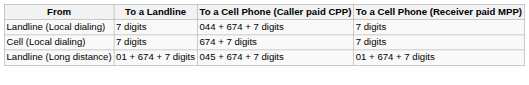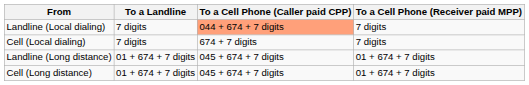 <table class="wikitable">
 <tr>
 <th>From</th>
 <th>To a Landline</th>
 <th>To a Cell Phone (Caller paid CPP)</th>
 <th>To a Cell Phone (Receiver paid MPP)</th>
 </tr>
 <tr>
 <td>Landline (Local dialing)</td>
 <td>7 digits</td>
-<td>044 + 674 + 7 digits</td>
+<td style="background: lightsalmon;">044 + 674 + 7 digits</td>
 <td>7 digits</td>
 </tr>
 <tr>
 <td>Cell (Local dialing)</td>
 <td>7 digits</td>
 <td>674 + 7 digits</td>
 <td>7 digits</td>
 </tr>
 <tr>
 <td>Landline (Long distance)</td>
 <td>01 + 674 + 7 digits</td>
 <td>045 + 674 + 7 digits</td>
 <td>01 + 674 + 7 digits</td>
 </tr>
+<tr>
+<td>Cell (Long distance)</td>
+<td>01 + 674 + 7 digits</td>
+<td>045 + 674 + 7 digits</td>
+<td>01 + 674 + 7 digits</td>
+</tr>
 </table>
